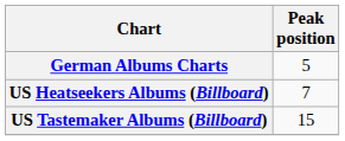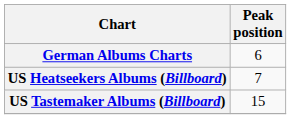 <table class="wikitable plainrowheaders sortable" style="text-align:center;" border="1">
 <tr>
 <th scope="col">Chart</th>
 <th scope="col">Peak<br>position</th>
 </tr>
 <tr>
 <th scope="row"><a href='#'>German Albums Charts</a></th>
-<td>5</td>
+<td>6</td>
 </tr>
 <tr>
 <th scope="row">US <a href='#'>Heatseekers Albums</a> (<em><a href='#'>Billboard</a></em>)</th>
 <td>7</td>
 </tr>
 <tr>
 <th scope="row">US <a href='#'>Tastemaker Albums</a> (<em><a href='#'>Billboard</a></em>)</th>
 <td>15</td>
 </tr>
 <tr>
 </tr>
 </table>
